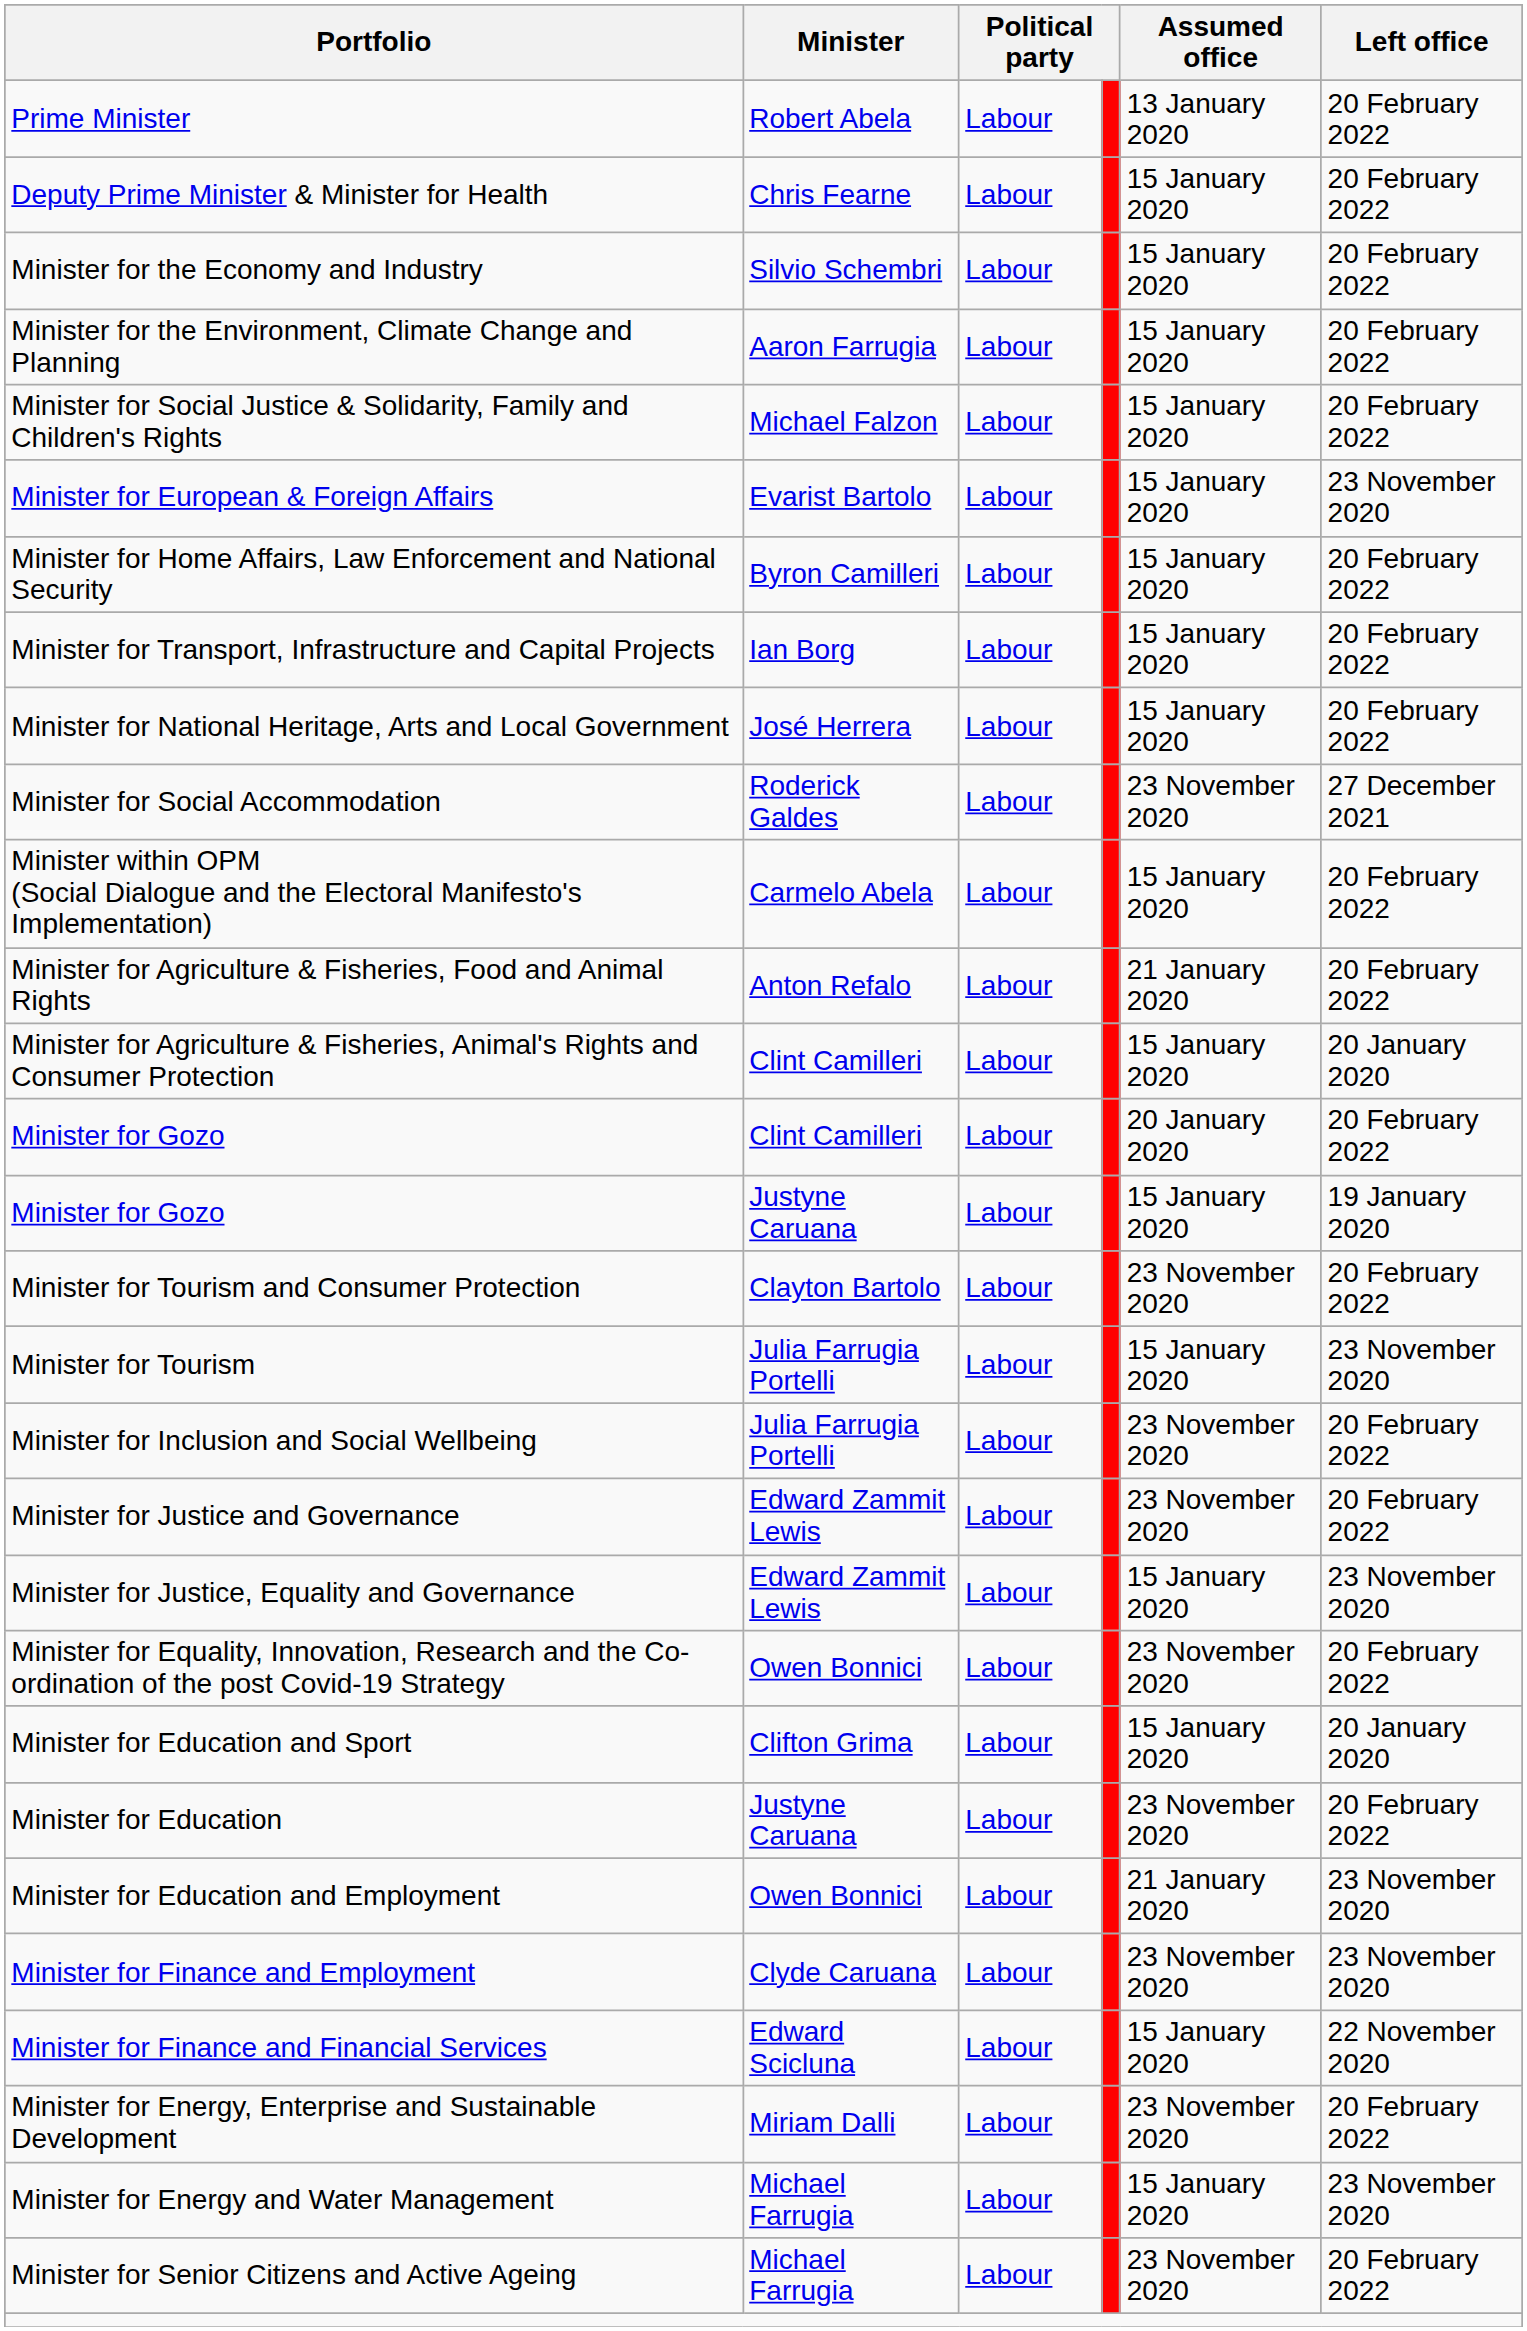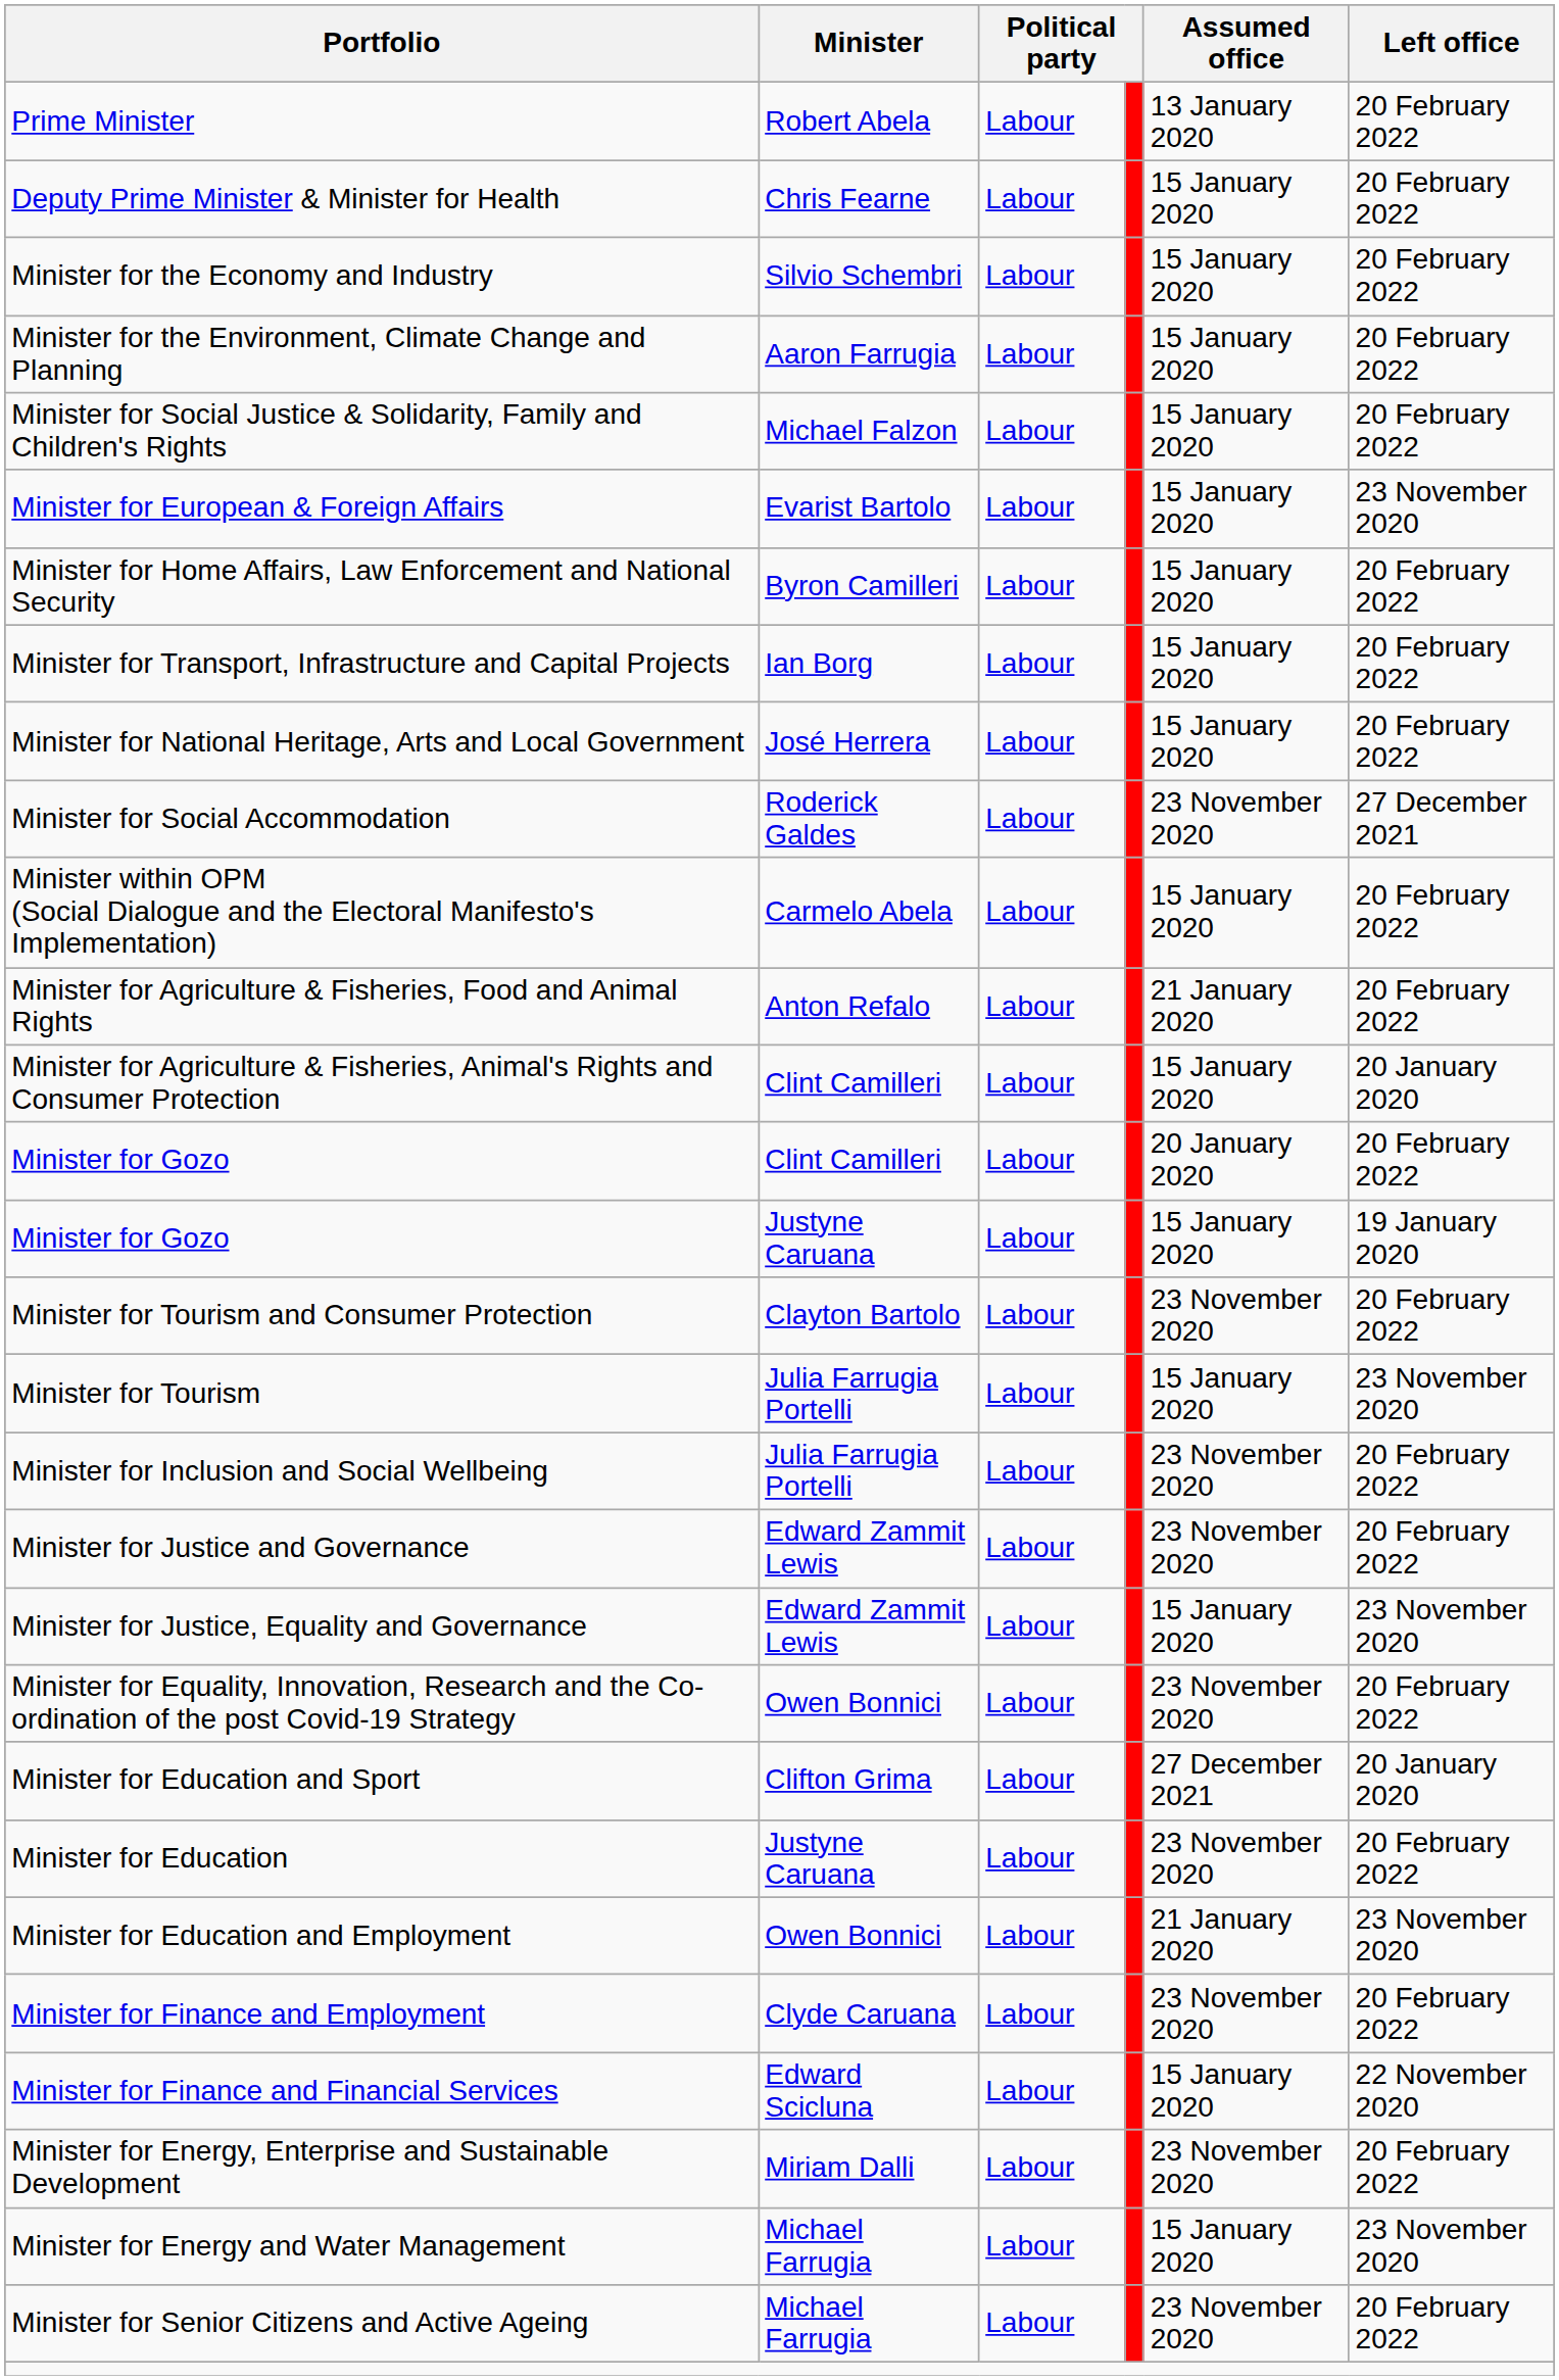 <table class="wikitable">
 <tr>
 <th>Portfolio</th>
 <th>Minister</th>
 <th Colspan="2">Political party</th>
 <th>Assumed office</th>
 <th>Left office</th>
 </tr>
 <tr>
 <td><a href='#'>Prime Minister</a></td>
 <td><a href='#'>Robert Abela</a></td>
 <td><a href='#'>Labour</a></td>
 <td style="background:#FF0000;"></td>
 <td>13 January 2020</td>
 <td>20 February 2022</td>
 </tr>
 <tr>
 <td><a href='#'>Deputy Prime Minister</a> & Minister for Health</td>
 <td><a href='#'>Chris Fearne</a></td>
 <td><a href='#'>Labour</a></td>
 <td style="background:#FF0000;"></td>
 <td>15 January 2020</td>
 <td>20 February 2022</td>
 </tr>
 <tr>
 <td>Minister for the Economy and Industry</td>
 <td><a href='#'>Silvio Schembri</a></td>
 <td><a href='#'>Labour</a></td>
 <td style="background:#FF0000;"></td>
 <td>15 January 2020</td>
 <td>20 February 2022</td>
 </tr>
 <tr>
 <td>Minister for the Environment, Climate Change and Planning</td>
 <td><a href='#'>Aaron Farrugia</a></td>
 <td><a href='#'>Labour</a></td>
 <td style="background:#FF0000;"></td>
 <td>15 January 2020</td>
 <td>20 February 2022</td>
 </tr>
 <tr>
 <td>Minister for Social Justice & Solidarity, Family and Children's Rights</td>
 <td><a href='#'>Michael Falzon</a></td>
 <td><a href='#'>Labour</a></td>
 <td style="background:#FF0000;"></td>
 <td>15 January 2020</td>
 <td>20 February 2022</td>
 </tr>
 <tr>
 <td><a href='#'>Minister for European & Foreign Affairs</a></td>
 <td><a href='#'>Evarist Bartolo</a></td>
 <td><a href='#'>Labour</a></td>
 <td style="background:#FF0000;"></td>
 <td>15 January 2020</td>
 <td>23 November 2020 </td>
 </tr>
 <tr>
 <td>Minister for Home Affairs, Law Enforcement and National Security</td>
 <td><a href='#'>Byron Camilleri</a></td>
 <td><a href='#'>Labour</a></td>
 <td style="background:#FF0000;"></td>
 <td>15 January 2020</td>
 <td>20 February 2022</td>
 </tr>
 <tr>
 <td>Minister for Transport, Infrastructure and Capital Projects</td>
 <td><a href='#'>Ian Borg</a></td>
 <td><a href='#'>Labour</a></td>
 <td style="background:#FF0000;"></td>
 <td>15 January 2020</td>
 <td>20 February 2022</td>
 </tr>
 <tr>
 <td>Minister for National Heritage, Arts and Local Government</td>
 <td><a href='#'>José Herrera</a></td>
 <td><a href='#'>Labour</a></td>
 <td style="background:#FF0000;"></td>
 <td>15 January 2020</td>
 <td>20 February 2022</td>
 </tr>
 <tr>
 <td>Minister for Social Accommodation</td>
 <td><a href='#'>Roderick Galdes</a></td>
 <td><a href='#'>Labour</a></td>
 <td style="background:#FF0000;"></td>
 <td>23 November 2020 </td>
 <td>27 December 2021 </td>
 </tr>
 <tr>
 <td>Minister within OPM <br> (Social Dialogue and the Electoral Manifesto's Implementation)</td>
 <td><a href='#'>Carmelo Abela</a></td>
 <td><a href='#'>Labour</a></td>
 <td style="background:#FF0000;"></td>
 <td>15 January 2020</td>
 <td>20 February 2022</td>
 </tr>
 <tr>
 <td>Minister for Agriculture & Fisheries, Food and Animal Rights</td>
 <td><a href='#'>Anton Refalo</a></td>
 <td><a href='#'>Labour</a></td>
 <td style="background:#FF0000;"></td>
 <td>21 January 2020 </td>
 <td>20 February 2022</td>
 </tr>
 <tr>
 <td>Minister for Agriculture & Fisheries, Animal's Rights and Consumer Protection</td>
 <td><a href='#'>Clint Camilleri</a></td>
 <td><a href='#'>Labour</a></td>
 <td style="background:#FF0000;"></td>
 <td>15 January 2020</td>
 <td>20 January 2020 </td>
 </tr>
 <tr>
 <td><a href='#'>Minister for Gozo</a></td>
 <td><a href='#'>Clint Camilleri</a></td>
 <td><a href='#'>Labour</a></td>
 <td style="background:#FF0000;"></td>
 <td>20 January 2020 </td>
 <td>20 February 2022</td>
 </tr>
 <tr>
 <td><a href='#'>Minister for Gozo</a></td>
 <td><a href='#'>Justyne Caruana</a></td>
 <td><a href='#'>Labour</a></td>
 <td style="background:#FF0000;"></td>
 <td>15 January 2020</td>
 <td>19 January 2020 </td>
 </tr>
 <tr>
 <td>Minister for Tourism and Consumer Protection</td>
 <td><a href='#'>Clayton Bartolo</a></td>
 <td><a href='#'>Labour</a></td>
 <td style="background:#FF0000;"></td>
 <td>23 November 2020 </td>
 <td>20 February 2022</td>
 </tr>
 <tr>
 <td>Minister for Tourism</td>
 <td><a href='#'>Julia Farrugia Portelli</a></td>
 <td><a href='#'>Labour</a></td>
 <td style="background:#FF0000;"></td>
 <td>15 January 2020</td>
 <td>23 November 2020 </td>
 </tr>
 <tr>
 <td>Minister for Inclusion and Social Wellbeing</td>
 <td><a href='#'>Julia Farrugia Portelli</a></td>
 <td><a href='#'>Labour</a></td>
 <td style="background:#FF0000;"></td>
 <td>23 November 2020 </td>
 <td>20 February 2022</td>
 </tr>
 <tr>
 <td>Minister for Justice and Governance</td>
 <td><a href='#'>Edward Zammit Lewis</a></td>
 <td><a href='#'>Labour</a></td>
 <td style="background:#FF0000;"></td>
 <td>23 November 2020 </td>
 <td>20 February 2022</td>
 </tr>
 <tr>
 <td>Minister for Justice, Equality and Governance</td>
 <td><a href='#'>Edward Zammit Lewis</a></td>
 <td><a href='#'>Labour</a></td>
 <td style="background:#FF0000;"></td>
 <td>15 January 2020</td>
 <td>23 November 2020 </td>
 </tr>
 <tr>
 <td>Minister for Equality, Innovation, Research and the Co-ordination of the post Covid-19 Strategy</td>
 <td><a href='#'>Owen Bonnici</a></td>
 <td><a href='#'>Labour</a></td>
 <td style="background:#FF0000;"></td>
 <td>23 November 2020 </td>
 <td>20 February 2022</td>
 </tr>
 <tr>
 <td>Minister for Education and Sport</td>
 <td><a href='#'>Clifton Grima</a></td>
 <td><a href='#'>Labour</a></td>
 <td style="background:#FF0000;"></td>
-<td>15 January 2020</td>
+<td>27 December 2021 </td>
 <td>20 January 2020 </td>
 </tr>
 <tr>
 <td>Minister for Education</td>
 <td><a href='#'>Justyne Caruana</a></td>
 <td><a href='#'>Labour</a></td>
 <td style="background:#FF0000;"></td>
 <td>23 November 2020 </td>
 <td>20 February 2022</td>
 </tr>
 <tr>
 <td>Minister for Education and Employment</td>
 <td><a href='#'>Owen Bonnici</a></td>
 <td><a href='#'>Labour</a></td>
 <td style="background:#FF0000;"></td>
 <td>21 January 2020 </td>
 <td>23 November 2020 </td>
 </tr>
 <tr>
 <td><a href='#'>Minister for Finance and Employment</a></td>
 <td><a href='#'>Clyde Caruana</a></td>
 <td><a href='#'>Labour</a></td>
 <td style="background:#FF0000;"></td>
 <td>23 November 2020 </td>
-<td>23 November 2020 </td>
+<td>20 February 2022</td>
 </tr>
 <tr>
 <td><a href='#'>Minister for Finance and Financial Services</a></td>
 <td><a href='#'>Edward Scicluna</a></td>
 <td><a href='#'>Labour</a></td>
 <td style="background:#FF0000;"></td>
 <td>15 January 2020</td>
 <td>22 November 2020 </td>
 </tr>
 <tr>
 <td>Minister for Energy, Enterprise and Sustainable Development</td>
 <td><a href='#'>Miriam Dalli</a></td>
 <td><a href='#'>Labour</a></td>
 <td style="background:#FF0000;"></td>
 <td>23 November 2020 </td>
 <td>20 February 2022</td>
 </tr>
 <tr>
 <td>Minister for Energy and Water Management</td>
 <td><a href='#'>Michael Farrugia</a></td>
 <td><a href='#'>Labour</a></td>
 <td style="background:#FF0000;"></td>
 <td>15 January 2020</td>
 <td>23 November 2020 </td>
 </tr>
 <tr>
 <td>Minister for Senior Citizens and Active Ageing</td>
 <td><a href='#'>Michael Farrugia</a></td>
 <td><a href='#'>Labour</a></td>
 <td style="background:#FF0000;"></td>
 <td>23 November 2020 </td>
 <td>20 February 2022</td>
 </tr>
 <tr>
 <td colspan=6></td>
 </tr>
 </table>
